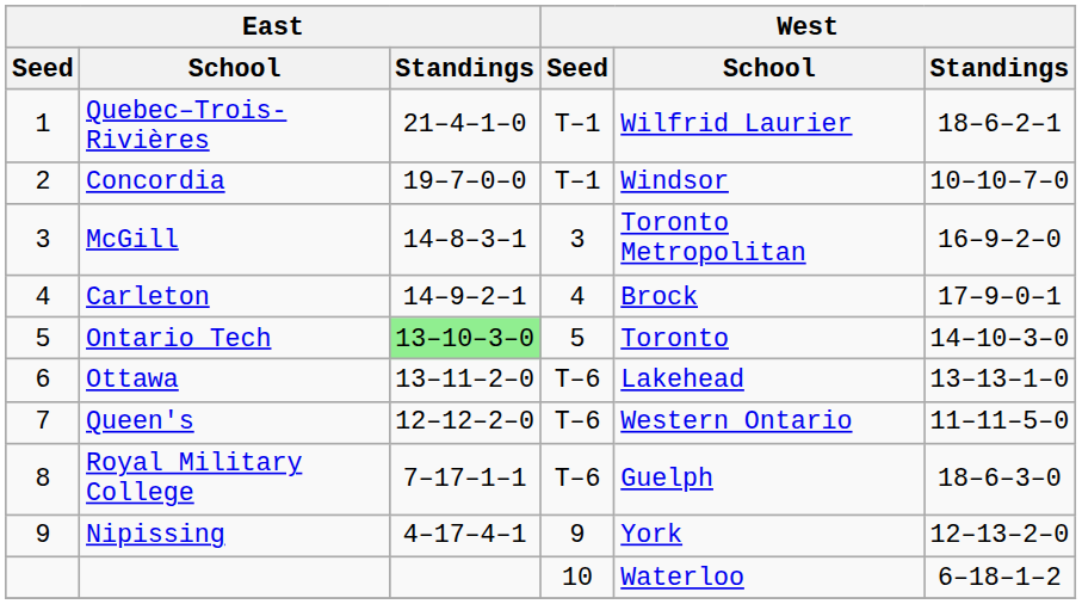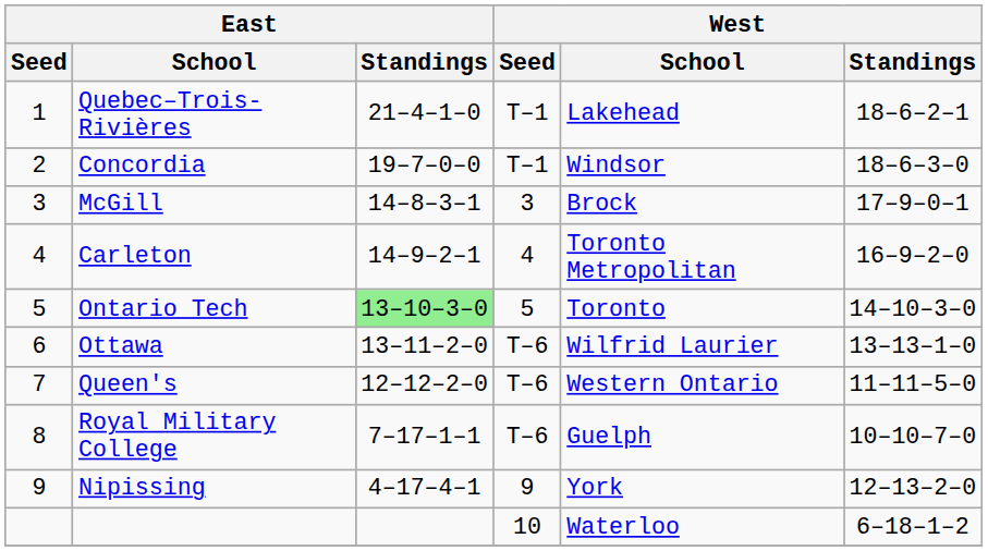 <table class="wikitable">
 <tr>
 <th colspan=3>East</th>
 <th colspan=3>West</th>
 </tr>
 <tr>
 <th>Seed</th>
 <th style="width:150px">School</th>
 <th>Standings</th>
 <th>Seed</th>
 <th style="width:150px">School</th>
 <th>Standings</th>
 </tr>
 <tr>
 <td align=center>1</td>
 <td><a href='#'>Quebec–Trois-Rivières</a></td>
 <td align=center>21–4–1–0</td>
 <td align=center>T–1</td>
-<td><a href='#'>Wilfrid Laurier</a></td>
+<td><a href='#'>Lakehead</a></td>
 <td align=center>18–6–2–1</td>
 </tr>
 <tr>
 <td align=center>2</td>
 <td><a href='#'>Concordia</a></td>
 <td align=center>19–7–0–0</td>
 <td align=center>T–1</td>
 <td><a href='#'>Windsor</a></td>
-<td align=center>10–10–7–0</td>
+<td align=center>18–6–3–0</td>
 </tr>
 <tr>
 <td align=center>3</td>
 <td><a href='#'>McGill</a></td>
 <td align=center>14–8–3–1</td>
 <td align=center>3</td>
-<td><a href='#'>Toronto Metropolitan</a></td>
-<td align=center>16–9–2–0</td>
+<td><a href='#'>Brock</a></td>
+<td align=center>17–9–0–1</td>
 </tr>
 <tr>
 <td align=center>4</td>
 <td><a href='#'>Carleton</a></td>
 <td align=center>14–9–2–1</td>
 <td align=center>4</td>
-<td><a href='#'>Brock</a></td>
-<td align=center>17–9–0–1</td>
+<td><a href='#'>Toronto Metropolitan</a></td>
+<td align=center>16–9–2–0</td>
 </tr>
 <tr>
 <td align=center>5</td>
 <td><a href='#'>Ontario Tech</a></td>
 <td align=center style="background: lightgreen;">13–10–3–0</td>
 <td align=center>5</td>
 <td><a href='#'>Toronto</a></td>
 <td align=center>14–10–3–0</td>
 </tr>
 <tr>
 <td align=center>6</td>
 <td><a href='#'>Ottawa</a></td>
 <td align=center>13–11–2–0</td>
 <td align=center>T–6</td>
-<td><a href='#'>Lakehead</a></td>
+<td><a href='#'>Wilfrid Laurier</a></td>
 <td align=center>13–13–1–0</td>
 </tr>
 <tr>
 <td align=center>7</td>
 <td><a href='#'>Queen's</a></td>
 <td align=center>12–12–2–0</td>
 <td align=center>T–6</td>
 <td><a href='#'>Western Ontario</a></td>
 <td align=center>11–11–5–0</td>
 </tr>
 <tr>
 <td align=center>8</td>
 <td><a href='#'>Royal Military College</a></td>
 <td align=center>7–17–1–1</td>
 <td align=center>T–6</td>
 <td><a href='#'>Guelph</a></td>
-<td align=center>18–6–3–0</td>
+<td align=center>10–10–7–0</td>
 </tr>
 <tr>
 <td align=center>9</td>
 <td><a href='#'>Nipissing</a></td>
 <td align=center>4–17–4–1</td>
 <td align=center>9</td>
 <td><a href='#'>York</a></td>
 <td align=center>12–13–2–0</td>
 </tr>
 <tr>
 <td></td>
 <td></td>
 <td></td>
 <td align=center>10</td>
 <td><a href='#'>Waterloo</a></td>
 <td align=center>6–18–1–2</td>
 </tr>
 <tr>
 </tr>
 </table>
